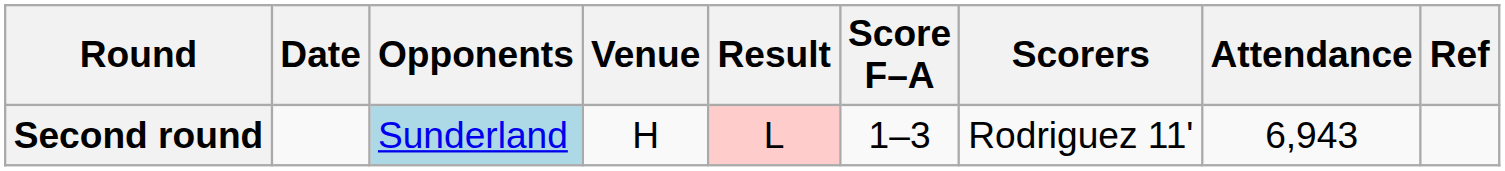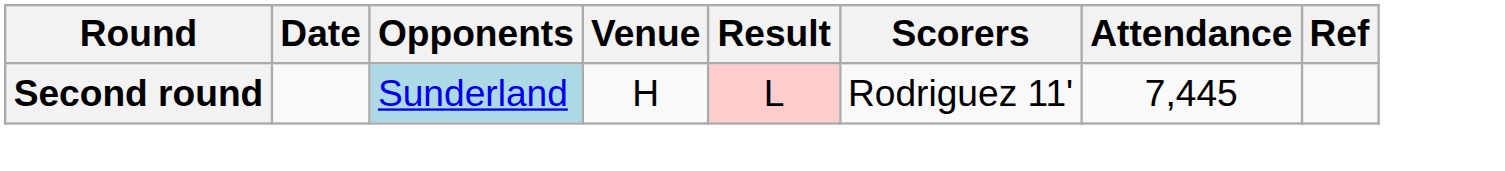 <table class="wikitable plainrowheaders sortable" style="text-align:center">
 <tr>
 <th scope="col">Round</th>
 <th scope="col">Date</th>
 <th scope="col">Opponents</th>
 <th scope="col">Venue</th>
 <th scope="col">Result</th>
-<th scope="col">Score<br>F–A</th>
 <th scope="col" class="unsortable">Scorers</th>
 <th scope="col">Attendance</th>
 <th scope="col" class="unsortable">Ref</th>
 </tr>
 <tr>
 <th scope="row">Second round</th>
 <td align="left"></td>
 <td align="left" style="background: lightblue;"><a href='#'>Sunderland</a></td>
 <td>H</td>
 <td bgcolor="ffcccc">L</td>
-<td>1–3</td>
 <td align="left">Rodriguez 11'</td>
-<td>6,943</td>
+<td>7,445</td>
 <td></td>
 </tr>
 </table>
